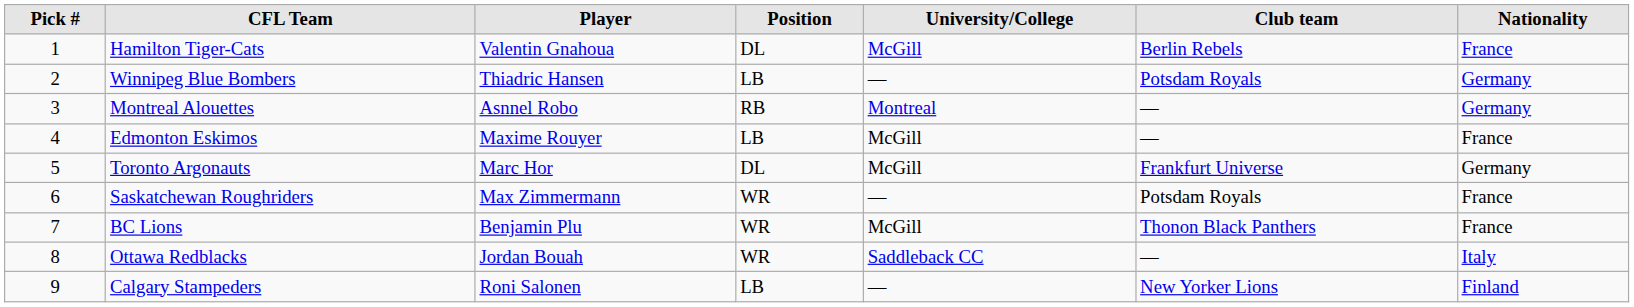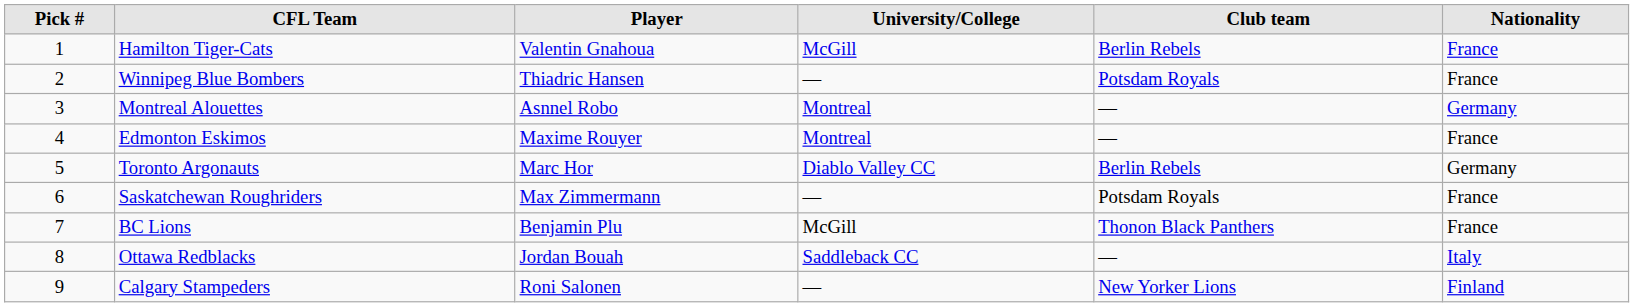 <table class="wikitable" style="width:70%">
 <tr>
 <th style="background:#E5E5E5;">Pick #</th>
 <th style="background:#E5E5E5;">CFL Team</th>
 <th style="background:#E5E5E5;">Player</th>
-<th style="background:#E5E5E5;">Position</th>
 <th style="background:#E5E5E5;">University/College</th>
 <th style="background:#E5E5E5;">Club team</th>
 <th style="background:#E5E5E5;">Nationality</th>
 </tr>
 <tr>
 <td align=center>1</td>
 <td><a href='#'>Hamilton Tiger-Cats</a></td>
 <td><a href='#'>Valentin Gnahoua</a></td>
-<td>DL</td>
 <td><a href='#'>McGill</a></td>
 <td> <a href='#'>Berlin Rebels</a></td>
 <td> <a href='#'>France</a></td>
 </tr>
 <tr>
 <td align=center>2</td>
 <td><a href='#'>Winnipeg Blue Bombers</a></td>
 <td><a href='#'>Thiadric Hansen</a></td>
-<td>LB</td>
 <td>—</td>
 <td> <a href='#'>Potsdam Royals</a></td>
-<td> <a href='#'>Germany</a></td>
+<td> France</td>
 </tr>
 <tr>
 <td align=center>3</td>
 <td><a href='#'>Montreal Alouettes</a></td>
 <td><a href='#'>Asnnel Robo</a></td>
-<td>RB</td>
 <td><a href='#'>Montreal</a></td>
 <td>—</td>
 <td> <a href='#'>Germany</a></td>
 </tr>
 <tr>
 <td align=center>4</td>
 <td><a href='#'>Edmonton Eskimos</a></td>
 <td><a href='#'>Maxime Rouyer</a></td>
-<td>LB</td>
-<td>McGill</td>
+<td><a href='#'>Montreal</a></td>
 <td>—</td>
 <td> France</td>
 </tr>
 <tr>
 <td align=center>5</td>
 <td><a href='#'>Toronto Argonauts</a></td>
 <td><a href='#'>Marc Hor</a></td>
-<td>DL</td>
-<td>McGill</td>
-<td> <a href='#'>Frankfurt Universe</a></td>
+<td> <a href='#'>Diablo Valley CC</a></td>
+<td> <a href='#'>Berlin Rebels</a></td>
 <td> Germany</td>
 </tr>
 <tr>
 <td align=center>6</td>
 <td><a href='#'>Saskatchewan Roughriders</a></td>
 <td><a href='#'>Max Zimmermann</a></td>
-<td>WR</td>
 <td>—</td>
 <td> Potsdam Royals</td>
 <td> France</td>
 </tr>
 <tr>
 <td align=center>7</td>
 <td><a href='#'>BC Lions</a></td>
 <td><a href='#'>Benjamin Plu</a></td>
-<td>WR</td>
 <td>McGill</td>
 <td> <a href='#'>Thonon Black Panthers</a></td>
 <td> France</td>
 </tr>
 <tr>
 <td align=center>8</td>
 <td><a href='#'>Ottawa Redblacks</a></td>
 <td><a href='#'>Jordan Bouah</a></td>
-<td>WR</td>
 <td> <a href='#'>Saddleback CC</a></td>
 <td>—</td>
 <td> <a href='#'>Italy</a></td>
 </tr>
 <tr>
 <td align=center>9</td>
 <td><a href='#'>Calgary Stampeders</a></td>
 <td><a href='#'>Roni Salonen</a></td>
-<td>LB</td>
 <td>—</td>
 <td> <a href='#'>New Yorker Lions</a></td>
 <td> <a href='#'>Finland</a></td>
 </tr>
 </table>
